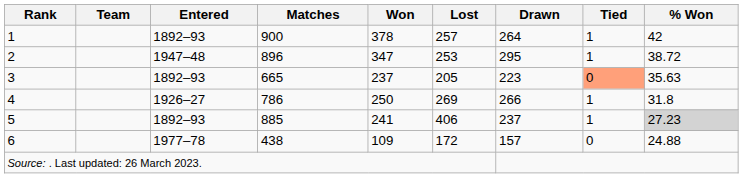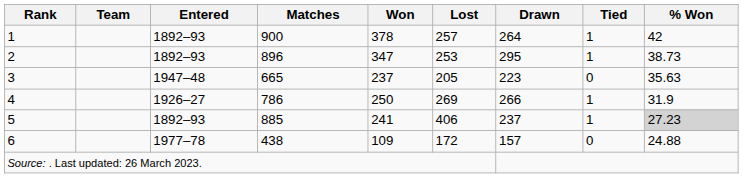 <table class="wikitable sortable" style="width:70%;">
 <tr>
 <th>Rank</th>
 <th>Team</th>
 <th>Entered</th>
 <th>Matches</th>
 <th>Won</th>
 <th>Lost</th>
 <th>Drawn</th>
 <th>Tied</th>
 <th>% Won</th>
 </tr>
 <tr>
 <td>1</td>
 <td></td>
 <td>1892–93</td>
 <td>900</td>
 <td>378</td>
 <td>257</td>
 <td>264</td>
 <td>1</td>
 <td>42</td>
 </tr>
 <tr>
 <td>2</td>
 <td></td>
-<td>1947–48</td>
+<td>1892–93</td>
 <td>896</td>
 <td>347</td>
 <td>253</td>
 <td>295</td>
 <td>1</td>
-<td>38.72</td>
+<td>38.73</td>
 </tr>
 <tr>
 <td>3</td>
 <td></td>
-<td>1892–93</td>
+<td>1947–48</td>
 <td>665</td>
 <td>237</td>
 <td>205</td>
 <td>223</td>
-<td style="background: lightsalmon;">0</td>
+<td>0</td>
 <td>35.63</td>
 </tr>
 <tr>
 <td>4</td>
 <td></td>
 <td>1926–27</td>
 <td>786</td>
 <td>250</td>
 <td>269</td>
 <td>266</td>
 <td>1</td>
-<td>31.8</td>
+<td>31.9</td>
 </tr>
 <tr>
 <td>5</td>
 <td></td>
 <td>1892–93</td>
 <td>885</td>
 <td>241</td>
 <td>406</td>
 <td>237</td>
 <td>1</td>
 <td style="background: lightgrey;">27.23</td>
 </tr>
 <tr>
 <td>6</td>
 <td></td>
 <td>1977–78</td>
 <td>438</td>
 <td>109</td>
 <td>172</td>
 <td>157</td>
 <td>0</td>
 <td>24.88</td>
 </tr>
 <tr>
 <td colspan=6><small><em>Source: </em>. Last updated: 26 March 2023.</small></td>
 </tr>
 </table>
